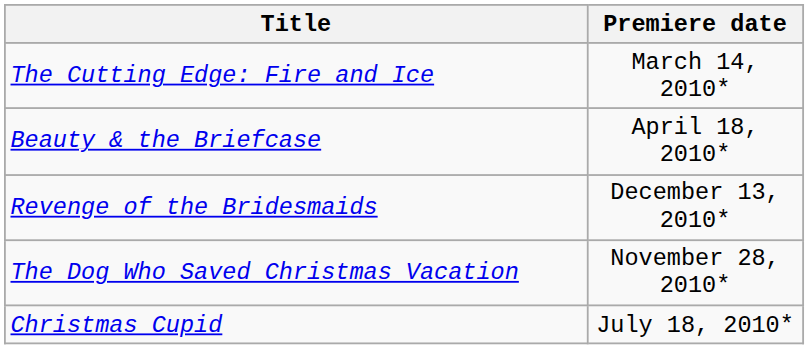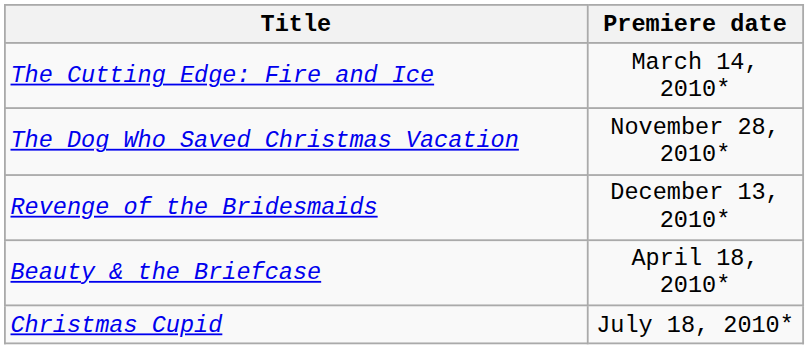 <table class="wikitable plainrowheaders sortable" style="width:50%;text-align:center;">
 <tr>
 <th scope="col" style="width:40%;">Title</th>
 <th scope="col" style="width:14%;">Premiere date</th>
 </tr>
 <tr>
 <td scope="row" style="text-align:left;"><em><a href='#'>The Cutting Edge: Fire and Ice</a></em></td>
 <td>March 14, 2010*</td>
 </tr>
 <tr>
-<td scope="row" style="text-align:left;"><em><a href='#'>Beauty & the Briefcase</a></em></td>
-<td>April 18, 2010*</td>
+<td scope="row" style="text-align:left;"><em><a href='#'>The Dog Who Saved Christmas Vacation</a></em></td>
+<td>November 28, 2010*</td>
 </tr>
 <tr>
 <td scope="row" style="text-align:left;"><em><a href='#'>Revenge of the Bridesmaids</a></em></td>
 <td>December 13, 2010*</td>
 </tr>
 <tr>
-<td scope="row" style="text-align:left;"><em><a href='#'>The Dog Who Saved Christmas Vacation</a></em></td>
-<td>November 28, 2010*</td>
+<td scope="row" style="text-align:left;"><em><a href='#'>Beauty & the Briefcase</a></em></td>
+<td>April 18, 2010*</td>
 </tr>
 <tr>
 <td scope="row" style="text-align:left;"><em><a href='#'>Christmas Cupid</a></em></td>
 <td>July 18, 2010*</td>
 </tr>
 </table>
